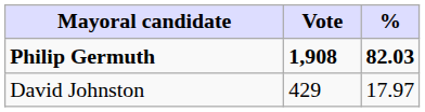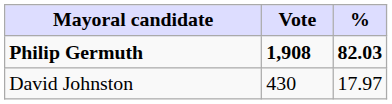 <table class="wikitable">
 <tr>
 <th style="background:#ddf;" width="200px">Mayoral candidate</th>
 <th style="background:#ddf;" width="50px">Vote</th>
 <th style="background:#ddf;" width="30px">%</th>
 </tr>
 <tr>
 <td><strong>Philip Germuth</strong></td>
 <td><strong>1,908</strong></td>
 <td><strong>82.03</strong></td>
 </tr>
 <tr>
 <td>David Johnston</td>
-<td>429</td>
+<td>430</td>
 <td>17.97</td>
 </tr>
 </table>
